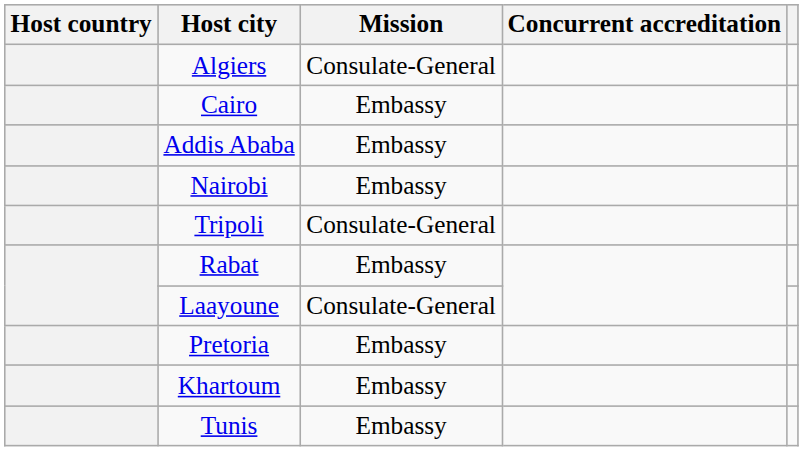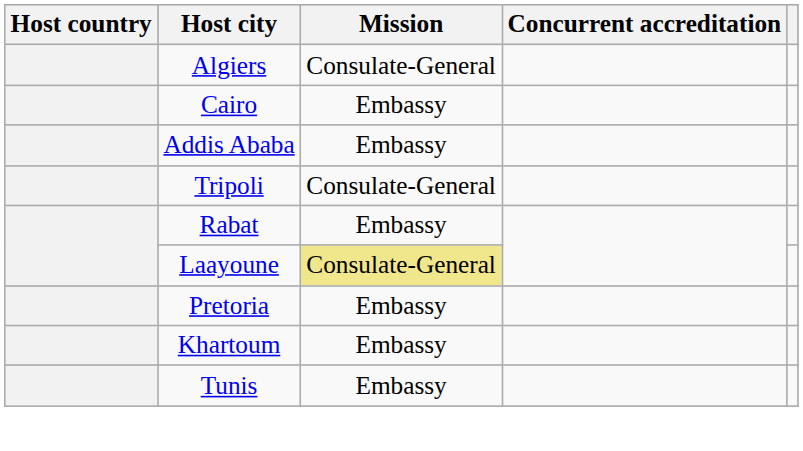 <table class="wikitable plainrowheaders" style="text-align:center;">
 <tr>
 <th scope="col">Host country</th>
 <th scope="col">Host city</th>
 <th scope="col">Mission</th>
 <th scope="col">Concurrent accreditation</th>
 <th scope="col"></th>
 </tr>
 <tr>
 <th scope="row"></th>
 <td><a href='#'>Algiers</a></td>
 <td>Consulate-General</td>
 <td></td>
 <td></td>
 </tr>
 <tr>
 <th scope="row"></th>
 <td><a href='#'>Cairo</a></td>
 <td>Embassy</td>
 <td></td>
 <td></td>
 </tr>
 <tr>
 <th scope="row"></th>
 <td><a href='#'>Addis Ababa</a></td>
 <td>Embassy</td>
 <td></td>
 <td></td>
 </tr>
 <tr>
 <th scope="row"></th>
-<td><a href='#'>Nairobi</a></td>
-<td>Embassy</td>
-<td></td>
-<td></td>
-</tr>
-<tr>
-<th scope="row"></th>
 <td><a href='#'>Tripoli</a></td>
 <td>Consulate-General</td>
 <td></td>
 <td></td>
 </tr>
 <tr>
 <th scope="row" rowspan="2"></th>
 <td><a href='#'>Rabat</a></td>
 <td>Embassy</td>
 <td rowspan="2"></td>
 <td></td>
 </tr>
 <tr>
 <td><a href='#'>Laayoune</a></td>
-<td>Consulate-General</td>
+<td style="background: khaki;">Consulate-General</td>
 <td></td>
 </tr>
 <tr>
 <th scope="row"></th>
 <td><a href='#'>Pretoria</a></td>
 <td>Embassy</td>
 <td></td>
 <td></td>
 </tr>
 <tr>
 <th scope="row"></th>
 <td><a href='#'>Khartoum</a></td>
 <td>Embassy</td>
 <td></td>
 <td></td>
 </tr>
 <tr>
 <th scope="row"></th>
 <td><a href='#'>Tunis</a></td>
 <td>Embassy</td>
 <td></td>
 <td></td>
 </tr>
 </table>
